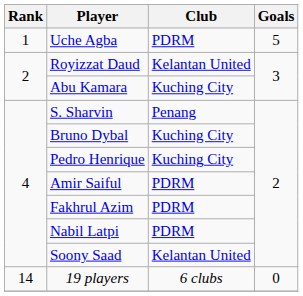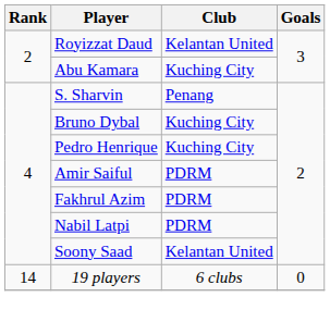 <table class="wikitable" style="text-align:center">
 <tr>
 <th>Rank</th>
 <th>Player</th>
 <th>Club</th>
 <th>Goals</th>
-</tr>
-<tr>
-<td rowspan="1">1</td>
-<td style="text-align:left;"> <a href='#'>Uche Agba</a></td>
-<td style="text-align:left;"><a href='#'>PDRM</a></td>
-<td rowspan="1">5</td>
 </tr>
 <tr>
 <td rowspan="2">2</td>
 <td style="text-align:left;"> <a href='#'>Royizzat Daud</a></td>
 <td style="text-align:left;"><a href='#'>Kelantan United</a></td>
 <td rowspan="2">3</td>
 </tr>
 <tr>
 <td style="text-align:left;"> <a href='#'>Abu Kamara</a></td>
 <td style="text-align:left;"><a href='#'>Kuching City</a></td>
 </tr>
 <tr>
 <td rowspan="7">4</td>
 <td style="text-align:left;"> <a href='#'>S. Sharvin</a></td>
 <td style="text-align:left;"><a href='#'>Penang</a></td>
 <td rowspan="7">2</td>
 </tr>
 <tr>
 <td style="text-align:left;"> <a href='#'>Bruno Dybal</a></td>
 <td style="text-align:left;"><a href='#'>Kuching City</a></td>
 </tr>
 <tr>
 <td style="text-align:left;"> <a href='#'>Pedro Henrique</a></td>
 <td style="text-align:left;"><a href='#'>Kuching City</a></td>
 </tr>
 <tr>
 <td style="text-align:left;"> <a href='#'>Amir Saiful</a></td>
 <td style="text-align:left;"><a href='#'>PDRM</a></td>
 </tr>
 <tr>
 <td style="text-align:left;"> <a href='#'>Fakhrul Azim</a></td>
 <td style="text-align:left;"><a href='#'>PDRM</a></td>
 </tr>
 <tr>
 <td style="text-align:left;"> <a href='#'>Nabil Latpi</a></td>
 <td style="text-align:left;"><a href='#'>PDRM</a></td>
 </tr>
 <tr>
 <td style="text-align:left;"> <a href='#'>Soony Saad</a></td>
 <td style="text-align:left;"><a href='#'>Kelantan United</a></td>
 </tr>
 <tr>
 <td rowspan="1">14</td>
 <td style="text-align:middle;"><em>19 players</em></td>
 <td style="text-align:middle;"><em>6 clubs</em></td>
 <td rowspan="1">0</td>
 </tr>
 <tr>
 </tr>
 </table>
